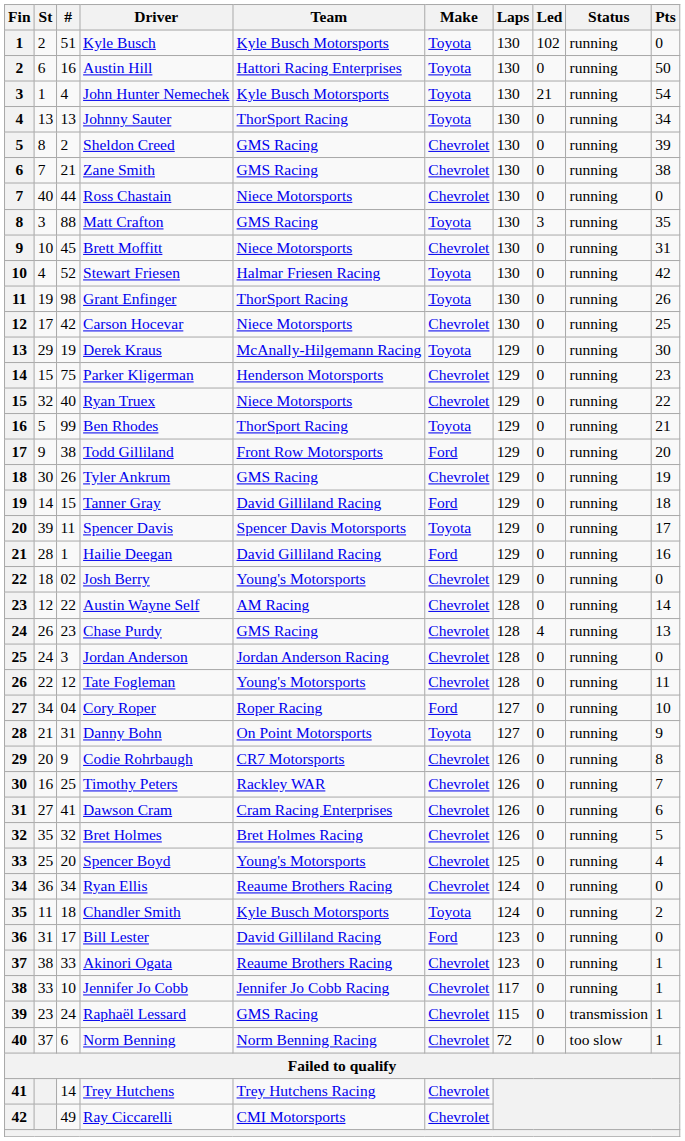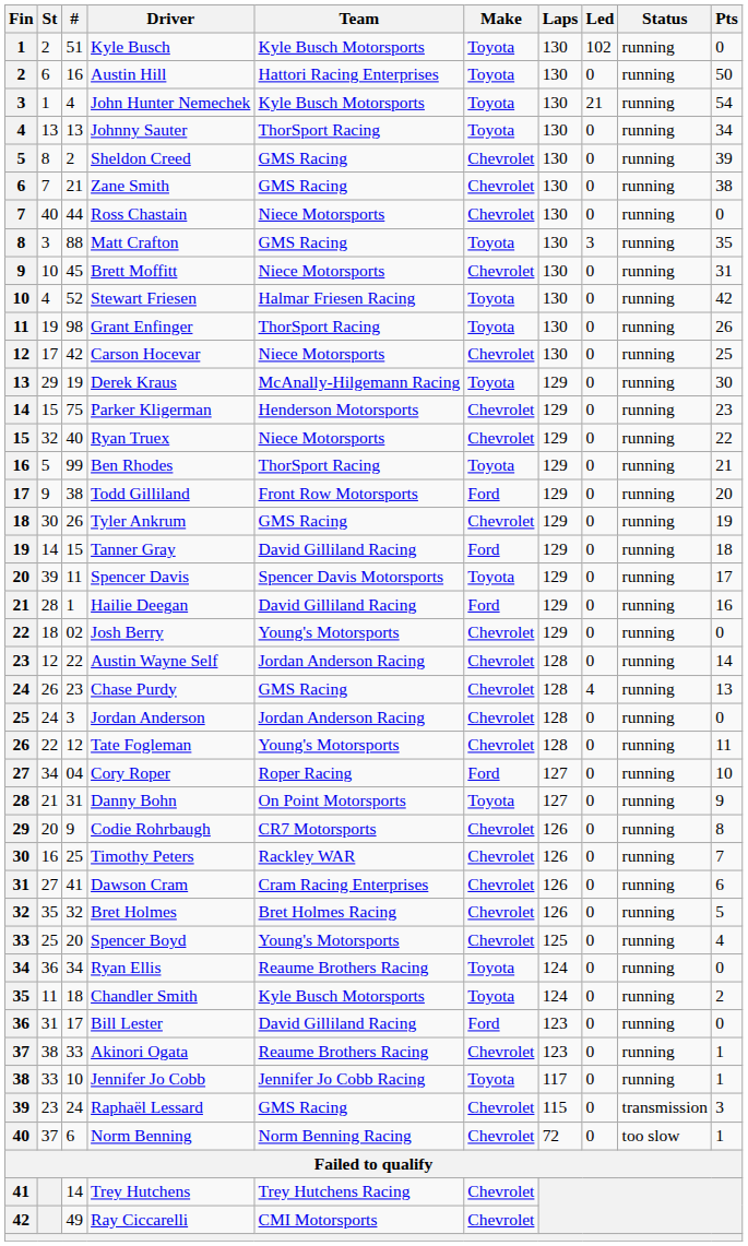 <table class="wikitable" style="font-size: 95%;">
 <tr>
 <th>Fin</th>
 <th>St</th>
 <th>#</th>
 <th>Driver</th>
 <th>Team</th>
 <th>Make</th>
 <th>Laps</th>
 <th>Led</th>
 <th>Status</th>
 <th>Pts</th>
 </tr>
 <tr>
 <th>1</th>
 <td>2</td>
 <td>51</td>
 <td><a href='#'>Kyle Busch</a></td>
 <td><a href='#'>Kyle Busch Motorsports</a></td>
 <td><a href='#'>Toyota</a></td>
 <td>130</td>
 <td>102</td>
 <td>running</td>
 <td>0</td>
 </tr>
 <tr>
 <th>2</th>
 <td>6</td>
 <td>16</td>
 <td><a href='#'>Austin Hill</a></td>
 <td><a href='#'>Hattori Racing Enterprises</a></td>
 <td><a href='#'>Toyota</a></td>
 <td>130</td>
 <td>0</td>
 <td>running</td>
 <td>50</td>
 </tr>
 <tr>
 <th>3</th>
 <td>1</td>
 <td>4</td>
 <td><a href='#'>John Hunter Nemechek</a></td>
 <td><a href='#'>Kyle Busch Motorsports</a></td>
 <td><a href='#'>Toyota</a></td>
 <td>130</td>
 <td>21</td>
 <td>running</td>
 <td>54</td>
 </tr>
 <tr>
 <th>4</th>
 <td>13</td>
 <td>13</td>
 <td><a href='#'>Johnny Sauter</a></td>
 <td><a href='#'>ThorSport Racing</a></td>
 <td><a href='#'>Toyota</a></td>
 <td>130</td>
 <td>0</td>
 <td>running</td>
 <td>34</td>
 </tr>
 <tr>
 <th>5</th>
 <td>8</td>
 <td>2</td>
 <td><a href='#'>Sheldon Creed</a></td>
 <td><a href='#'>GMS Racing</a></td>
 <td><a href='#'>Chevrolet</a></td>
 <td>130</td>
 <td>0</td>
 <td>running</td>
 <td>39</td>
 </tr>
 <tr>
 <th>6</th>
 <td>7</td>
 <td>21</td>
 <td><a href='#'>Zane Smith</a></td>
 <td><a href='#'>GMS Racing</a></td>
 <td><a href='#'>Chevrolet</a></td>
 <td>130</td>
 <td>0</td>
 <td>running</td>
 <td>38</td>
 </tr>
 <tr>
 <th>7</th>
 <td>40</td>
 <td>44</td>
 <td><a href='#'>Ross Chastain</a></td>
 <td><a href='#'>Niece Motorsports</a></td>
 <td><a href='#'>Chevrolet</a></td>
 <td>130</td>
 <td>0</td>
 <td>running</td>
 <td>0</td>
 </tr>
 <tr>
 <th>8</th>
 <td>3</td>
 <td>88</td>
 <td><a href='#'>Matt Crafton</a></td>
 <td><a href='#'>GMS Racing</a></td>
 <td><a href='#'>Toyota</a></td>
 <td>130</td>
 <td>3</td>
 <td>running</td>
 <td>35</td>
 </tr>
 <tr>
 <th>9</th>
 <td>10</td>
 <td>45</td>
 <td><a href='#'>Brett Moffitt</a></td>
 <td><a href='#'>Niece Motorsports</a></td>
 <td><a href='#'>Chevrolet</a></td>
 <td>130</td>
 <td>0</td>
 <td>running</td>
 <td>31</td>
 </tr>
 <tr>
 <th>10</th>
 <td>4</td>
 <td>52</td>
 <td><a href='#'>Stewart Friesen</a></td>
 <td><a href='#'>Halmar Friesen Racing</a></td>
 <td><a href='#'>Toyota</a></td>
 <td>130</td>
 <td>0</td>
 <td>running</td>
 <td>42</td>
 </tr>
 <tr>
 <th>11</th>
 <td>19</td>
 <td>98</td>
 <td><a href='#'>Grant Enfinger</a></td>
 <td><a href='#'>ThorSport Racing</a></td>
 <td><a href='#'>Toyota</a></td>
 <td>130</td>
 <td>0</td>
 <td>running</td>
 <td>26</td>
 </tr>
 <tr>
 <th>12</th>
 <td>17</td>
 <td>42</td>
 <td><a href='#'>Carson Hocevar</a></td>
 <td><a href='#'>Niece Motorsports</a></td>
 <td><a href='#'>Chevrolet</a></td>
 <td>130</td>
 <td>0</td>
 <td>running</td>
 <td>25</td>
 </tr>
 <tr>
 <th>13</th>
 <td>29</td>
 <td>19</td>
 <td><a href='#'>Derek Kraus</a></td>
 <td><a href='#'>McAnally-Hilgemann Racing</a></td>
 <td><a href='#'>Toyota</a></td>
 <td>129</td>
 <td>0</td>
 <td>running</td>
 <td>30</td>
 </tr>
 <tr>
 <th>14</th>
 <td>15</td>
 <td>75</td>
 <td><a href='#'>Parker Kligerman</a></td>
 <td><a href='#'>Henderson Motorsports</a></td>
 <td><a href='#'>Chevrolet</a></td>
 <td>129</td>
 <td>0</td>
 <td>running</td>
 <td>23</td>
 </tr>
 <tr>
 <th>15</th>
 <td>32</td>
 <td>40</td>
 <td><a href='#'>Ryan Truex</a></td>
 <td><a href='#'>Niece Motorsports</a></td>
 <td><a href='#'>Chevrolet</a></td>
 <td>129</td>
 <td>0</td>
 <td>running</td>
 <td>22</td>
 </tr>
 <tr>
 <th>16</th>
 <td>5</td>
 <td>99</td>
 <td><a href='#'>Ben Rhodes</a></td>
 <td><a href='#'>ThorSport Racing</a></td>
 <td><a href='#'>Toyota</a></td>
 <td>129</td>
 <td>0</td>
 <td>running</td>
 <td>21</td>
 </tr>
 <tr>
 <th>17</th>
 <td>9</td>
 <td>38</td>
 <td><a href='#'>Todd Gilliland</a></td>
 <td><a href='#'>Front Row Motorsports</a></td>
 <td><a href='#'>Ford</a></td>
 <td>129</td>
 <td>0</td>
 <td>running</td>
 <td>20</td>
 </tr>
 <tr>
 <th>18</th>
 <td>30</td>
 <td>26</td>
 <td><a href='#'>Tyler Ankrum</a></td>
 <td><a href='#'>GMS Racing</a></td>
 <td><a href='#'>Chevrolet</a></td>
 <td>129</td>
 <td>0</td>
 <td>running</td>
 <td>19</td>
 </tr>
 <tr>
 <th>19</th>
 <td>14</td>
 <td>15</td>
 <td><a href='#'>Tanner Gray</a></td>
 <td><a href='#'>David Gilliland Racing</a></td>
 <td><a href='#'>Ford</a></td>
 <td>129</td>
 <td>0</td>
 <td>running</td>
 <td>18</td>
 </tr>
 <tr>
 <th>20</th>
 <td>39</td>
 <td>11</td>
 <td><a href='#'>Spencer Davis</a></td>
 <td><a href='#'>Spencer Davis Motorsports</a></td>
 <td><a href='#'>Toyota</a></td>
 <td>129</td>
 <td>0</td>
 <td>running</td>
 <td>17</td>
 </tr>
 <tr>
 <th>21</th>
 <td>28</td>
 <td>1</td>
 <td><a href='#'>Hailie Deegan</a></td>
 <td><a href='#'>David Gilliland Racing</a></td>
 <td><a href='#'>Ford</a></td>
 <td>129</td>
 <td>0</td>
 <td>running</td>
 <td>16</td>
 </tr>
 <tr>
 <th>22</th>
 <td>18</td>
 <td>02</td>
 <td><a href='#'>Josh Berry</a></td>
 <td><a href='#'>Young's Motorsports</a></td>
 <td><a href='#'>Chevrolet</a></td>
 <td>129</td>
 <td>0</td>
 <td>running</td>
 <td>0</td>
 </tr>
 <tr>
 <th>23</th>
 <td>12</td>
 <td>22</td>
 <td><a href='#'>Austin Wayne Self</a></td>
-<td><a href='#'>AM Racing</a></td>
+<td><a href='#'>Jordan Anderson Racing</a></td>
 <td><a href='#'>Chevrolet</a></td>
 <td>128</td>
 <td>0</td>
 <td>running</td>
 <td>14</td>
 </tr>
 <tr>
 <th>24</th>
 <td>26</td>
 <td>23</td>
 <td><a href='#'>Chase Purdy</a></td>
 <td><a href='#'>GMS Racing</a></td>
 <td><a href='#'>Chevrolet</a></td>
 <td>128</td>
 <td>4</td>
 <td>running</td>
 <td>13</td>
 </tr>
 <tr>
 <th>25</th>
 <td>24</td>
 <td>3</td>
 <td><a href='#'>Jordan Anderson</a></td>
 <td><a href='#'>Jordan Anderson Racing</a></td>
 <td><a href='#'>Chevrolet</a></td>
 <td>128</td>
 <td>0</td>
 <td>running</td>
 <td>0</td>
 </tr>
 <tr>
 <th>26</th>
 <td>22</td>
 <td>12</td>
 <td><a href='#'>Tate Fogleman</a></td>
 <td><a href='#'>Young's Motorsports</a></td>
 <td><a href='#'>Chevrolet</a></td>
 <td>128</td>
 <td>0</td>
 <td>running</td>
 <td>11</td>
 </tr>
 <tr>
 <th>27</th>
 <td>34</td>
 <td>04</td>
 <td><a href='#'>Cory Roper</a></td>
 <td><a href='#'>Roper Racing</a></td>
 <td><a href='#'>Ford</a></td>
 <td>127</td>
 <td>0</td>
 <td>running</td>
 <td>10</td>
 </tr>
 <tr>
 <th>28</th>
 <td>21</td>
 <td>31</td>
 <td><a href='#'>Danny Bohn</a></td>
 <td><a href='#'>On Point Motorsports</a></td>
 <td><a href='#'>Toyota</a></td>
 <td>127</td>
 <td>0</td>
 <td>running</td>
 <td>9</td>
 </tr>
 <tr>
 <th>29</th>
 <td>20</td>
 <td>9</td>
 <td><a href='#'>Codie Rohrbaugh</a></td>
 <td><a href='#'>CR7 Motorsports</a></td>
 <td><a href='#'>Chevrolet</a></td>
 <td>126</td>
 <td>0</td>
 <td>running</td>
 <td>8</td>
 </tr>
 <tr>
 <th>30</th>
 <td>16</td>
 <td>25</td>
 <td><a href='#'>Timothy Peters</a></td>
 <td><a href='#'>Rackley WAR</a></td>
 <td><a href='#'>Chevrolet</a></td>
 <td>126</td>
 <td>0</td>
 <td>running</td>
 <td>7</td>
 </tr>
 <tr>
 <th>31</th>
 <td>27</td>
 <td>41</td>
 <td><a href='#'>Dawson Cram</a></td>
 <td><a href='#'>Cram Racing Enterprises</a></td>
 <td><a href='#'>Chevrolet</a></td>
 <td>126</td>
 <td>0</td>
 <td>running</td>
 <td>6</td>
 </tr>
 <tr>
 <th>32</th>
 <td>35</td>
 <td>32</td>
 <td><a href='#'>Bret Holmes</a></td>
 <td><a href='#'>Bret Holmes Racing</a></td>
 <td><a href='#'>Chevrolet</a></td>
 <td>126</td>
 <td>0</td>
 <td>running</td>
 <td>5</td>
 </tr>
 <tr>
 <th>33</th>
 <td>25</td>
 <td>20</td>
 <td><a href='#'>Spencer Boyd</a></td>
 <td><a href='#'>Young's Motorsports</a></td>
 <td><a href='#'>Chevrolet</a></td>
 <td>125</td>
 <td>0</td>
 <td>running</td>
 <td>4</td>
 </tr>
 <tr>
 <th>34</th>
 <td>36</td>
 <td>34</td>
 <td><a href='#'>Ryan Ellis</a></td>
 <td><a href='#'>Reaume Brothers Racing</a></td>
-<td><a href='#'>Chevrolet</a></td>
+<td><a href='#'>Toyota</a></td>
 <td>124</td>
 <td>0</td>
 <td>running</td>
 <td>0</td>
 </tr>
 <tr>
 <th>35</th>
 <td>11</td>
 <td>18</td>
 <td><a href='#'>Chandler Smith</a></td>
 <td><a href='#'>Kyle Busch Motorsports</a></td>
 <td><a href='#'>Toyota</a></td>
 <td>124</td>
 <td>0</td>
 <td>running</td>
 <td>2</td>
 </tr>
 <tr>
 <th>36</th>
 <td>31</td>
 <td>17</td>
 <td><a href='#'>Bill Lester</a></td>
 <td><a href='#'>David Gilliland Racing</a></td>
 <td><a href='#'>Ford</a></td>
 <td>123</td>
 <td>0</td>
 <td>running</td>
 <td>0</td>
 </tr>
 <tr>
 <th>37</th>
 <td>38</td>
 <td>33</td>
 <td><a href='#'>Akinori Ogata</a></td>
 <td><a href='#'>Reaume Brothers Racing</a></td>
 <td><a href='#'>Chevrolet</a></td>
 <td>123</td>
 <td>0</td>
 <td>running</td>
 <td>1</td>
 </tr>
 <tr>
 <th>38</th>
 <td>33</td>
 <td>10</td>
 <td><a href='#'>Jennifer Jo Cobb</a></td>
 <td><a href='#'>Jennifer Jo Cobb Racing</a></td>
-<td><a href='#'>Chevrolet</a></td>
+<td><a href='#'>Toyota</a></td>
 <td>117</td>
 <td>0</td>
 <td>running</td>
 <td>1</td>
 </tr>
 <tr>
 <th>39</th>
 <td>23</td>
 <td>24</td>
 <td><a href='#'>Raphaël Lessard</a></td>
 <td><a href='#'>GMS Racing</a></td>
 <td><a href='#'>Chevrolet</a></td>
 <td>115</td>
 <td>0</td>
 <td>transmission</td>
-<td>1</td>
+<td>3</td>
 </tr>
 <tr>
 <th>40</th>
 <td>37</td>
 <td>6</td>
 <td><a href='#'>Norm Benning</a></td>
 <td><a href='#'>Norm Benning Racing</a></td>
 <td><a href='#'>Chevrolet</a></td>
 <td>72</td>
 <td>0</td>
 <td>too slow</td>
 <td>1</td>
 </tr>
 <tr>
 <th colspan="10">Failed to qualify</th>
 </tr>
 <tr>
 <th>41</th>
 <th></th>
 <td>14</td>
 <td><a href='#'>Trey Hutchens</a></td>
 <td><a href='#'>Trey Hutchens Racing</a></td>
 <td><a href='#'>Chevrolet</a></td>
 <th colspan="4" rowspan="2"></th>
 </tr>
 <tr>
 <th>42</th>
 <th></th>
 <td>49</td>
 <td><a href='#'>Ray Ciccarelli</a></td>
 <td><a href='#'>CMI Motorsports</a></td>
 <td><a href='#'>Chevrolet</a></td>
 </tr>
 <tr>
 <th colspan="10"></th>
 </tr>
 </table>
